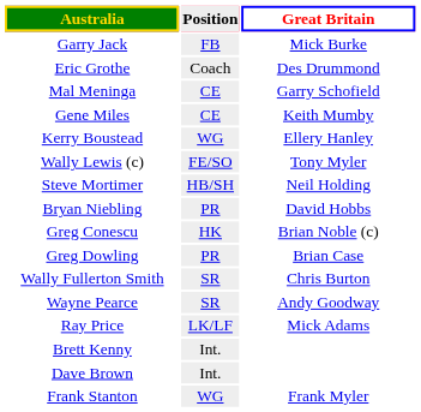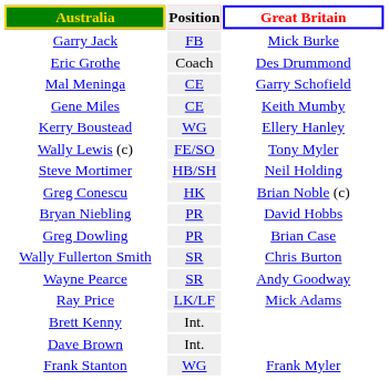 <table align=right style="font-size:90%; margin-left:1em">
 <tr bgcolor=#FF0033>
 <th align="centre" width="150" style="border: 2px solid gold; background: green; color: gold">Australia</th>
 <th align="center" style="background: #eeeeee; color: black">Position</th>
 <th align="centre" width="150" style="border: 2px solid blue; background: white; color: red">Great Britain</th>
 </tr>
 <tr>
 <td align="center"><a href='#'>Garry Jack</a></td>
 <td align="center" style="background: #eeeeee"><a href='#'>FB</a></td>
 <td align="center"><a href='#'>Mick Burke</a></td>
 </tr>
 <tr>
 <td align="center"><a href='#'>Eric Grothe</a></td>
 <td align="center" style="background: #eeeeee">Coach</td>
 <td align="center"><a href='#'>Des Drummond</a></td>
 </tr>
 <tr>
 <td align="center"><a href='#'>Mal Meninga</a></td>
 <td align="center" style="background: #eeeeee"><a href='#'>CE</a></td>
 <td align="center"><a href='#'>Garry Schofield</a></td>
 </tr>
 <tr>
 <td align="center"><a href='#'>Gene Miles</a></td>
 <td align="center" style="background: #eeeeee"><a href='#'>CE</a></td>
 <td align="center"><a href='#'>Keith Mumby</a></td>
 </tr>
 <tr>
 <td align="center"><a href='#'>Kerry Boustead</a></td>
 <td align="center" style="background: #eeeeee"><a href='#'>WG</a></td>
 <td align="center"><a href='#'>Ellery Hanley</a></td>
 </tr>
 <tr>
 <td align="center"><a href='#'>Wally Lewis</a> (c)</td>
 <td align="center" style="background: #eeeeee"><a href='#'>FE/SO</a></td>
 <td align="center"><a href='#'>Tony Myler</a></td>
 </tr>
 <tr>
 <td align="center"><a href='#'>Steve Mortimer</a></td>
 <td align="center" style="background: #eeeeee"><a href='#'>HB/SH</a></td>
 <td align="center"><a href='#'>Neil Holding</a></td>
 </tr>
 <tr>
+<td align="center"><a href='#'>Greg Conescu</a></td>
+<td align="center" style="background: #eeeeee"><a href='#'>HK</a></td>
+<td align="center"><a href='#'>Brian Noble</a> (c)</td>
+</tr>
+<tr>
 <td align="center"><a href='#'>Bryan Niebling</a></td>
 <td align="center" style="background: #eeeeee"><a href='#'>PR</a></td>
 <td align="center"><a href='#'>David Hobbs</a></td>
-</tr>
-<tr>
-<td align="center"><a href='#'>Greg Conescu</a></td>
-<td align="center" style="background: #eeeeee"><a href='#'>HK</a></td>
-<td align="center"><a href='#'>Brian Noble</a> (c)</td>
 </tr>
 <tr>
 <td align="center"><a href='#'>Greg Dowling</a></td>
 <td align="center" style="background: #eeeeee"><a href='#'>PR</a></td>
 <td align="center"><a href='#'>Brian Case</a></td>
 </tr>
 <tr>
 <td align="center"><a href='#'>Wally Fullerton Smith</a></td>
 <td align="center" style="background: #eeeeee"><a href='#'>SR</a></td>
 <td align="center"><a href='#'>Chris Burton</a></td>
 </tr>
 <tr>
 <td align="center"><a href='#'>Wayne Pearce</a></td>
 <td align="center" style="background: #eeeeee"><a href='#'>SR</a></td>
 <td align="center"><a href='#'>Andy Goodway</a></td>
 </tr>
 <tr>
 <td align="center"><a href='#'>Ray Price</a></td>
 <td align="center" style="background: #eeeeee"><a href='#'>LK/LF</a></td>
 <td align="center"><a href='#'>Mick Adams</a></td>
 </tr>
 <tr>
 <td align="center"><a href='#'>Brett Kenny</a></td>
 <td align="center" style="background: #eeeeee">Int.</td>
 <td align="center"></td>
 </tr>
 <tr>
 <td align="center"><a href='#'>Dave Brown</a></td>
 <td align="center" style="background: #eeeeee">Int.</td>
 <td align="center"></td>
 </tr>
 <tr>
 <td align="center"><a href='#'>Frank Stanton</a></td>
 <td align="center" style="background: #eeeeee"><a href='#'>WG</a></td>
 <td align="center"><a href='#'>Frank Myler</a></td>
 </tr>
 </table>
